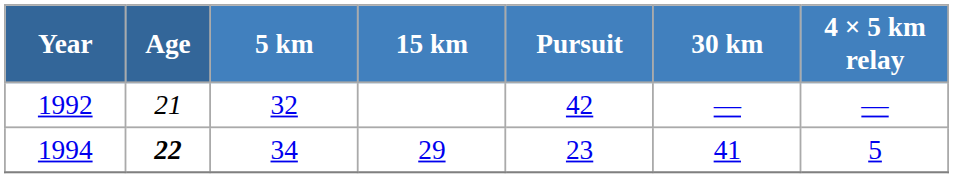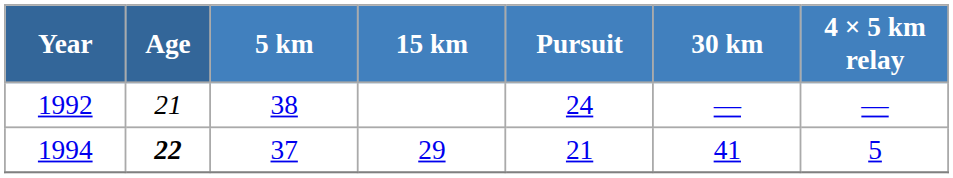 <table class="wikitable" style="font-size:95%; text-align:center; border:grey solid 1px; border-collapse:collapse; background:#ffffff;">
 <tr>
 <th style="background-color:#369; color:white; width:60px;"> Year </th>
 <th style="background-color:#369; color:white; width:40px;"> Age </th>
 <th style="background-color:#4180be; color:white; width:75px;"> 5 km </th>
 <th style="background-color:#4180be; color:white; width:75px;"> 15 km </th>
 <th style="background-color:#4180be; color:white; width:75px;"> Pursuit </th>
 <th style="background-color:#4180be; color:white; width:75px;"> 30 km </th>
 <th style="background-color:#4180be; color:white; width:75px;"> 4 × 5 km <br> relay </th>
 </tr>
 <tr>
 <td><a href='#'>1992</a></td>
 <td><em>21</em></td>
-<td><a href='#'>32</a></td>
+<td><a href='#'>38</a></td>
 <td><a href='#'></a></td>
-<td><a href='#'>42</a></td>
+<td><a href='#'>24</a></td>
 <td><a href='#'>—</a></td>
 <td><a href='#'>—</a></td>
 </tr>
 <tr>
 <td><a href='#'>1994</a></td>
 <td><strong><em>22</em></strong></td>
-<td><a href='#'>34</a></td>
+<td><a href='#'>37</a></td>
 <td><a href='#'>29</a></td>
-<td><a href='#'>23</a></td>
+<td><a href='#'>21</a></td>
 <td><a href='#'>41</a></td>
 <td><a href='#'>5</a></td>
 </tr>
 <tr>
 </tr>
 </table>
